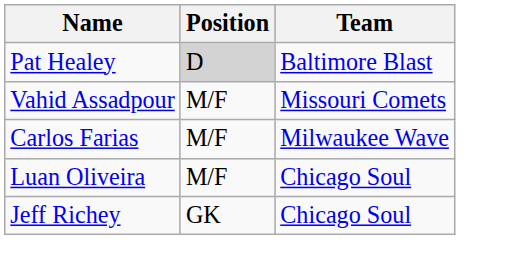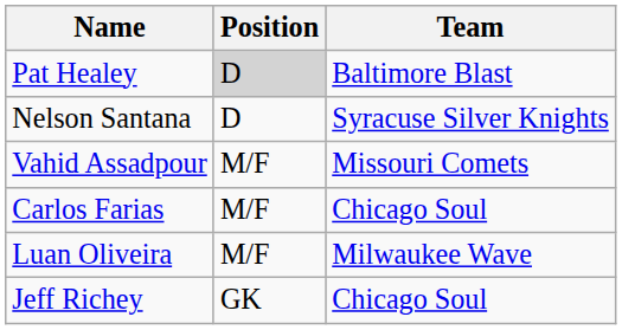 <table class="wikitable">
 <tr>
 <th>Name</th>
 <th>Position</th>
 <th>Team</th>
 </tr>
 <tr>
 <td><a href='#'>Pat Healey</a></td>
 <td style="background: lightgrey;">D</td>
 <td><a href='#'>Baltimore Blast</a></td>
 </tr>
 <tr>
+<td>Nelson Santana</td>
+<td>D</td>
+<td><a href='#'>Syracuse Silver Knights</a></td>
+</tr>
+<tr>
 <td><a href='#'>Vahid Assadpour</a></td>
 <td>M/F</td>
 <td><a href='#'>Missouri Comets</a></td>
 </tr>
 <tr>
 <td><a href='#'>Carlos Farias</a></td>
 <td>M/F</td>
-<td><a href='#'>Milwaukee Wave</a></td>
+<td><a href='#'>Chicago Soul</a></td>
 </tr>
 <tr>
 <td><a href='#'>Luan Oliveira</a></td>
 <td>M/F</td>
-<td><a href='#'>Chicago Soul</a></td>
+<td><a href='#'>Milwaukee Wave</a></td>
 </tr>
 <tr>
 <td><a href='#'>Jeff Richey</a></td>
 <td>GK</td>
 <td><a href='#'>Chicago Soul</a></td>
 </tr>
 </table>
